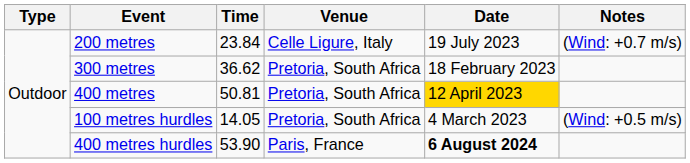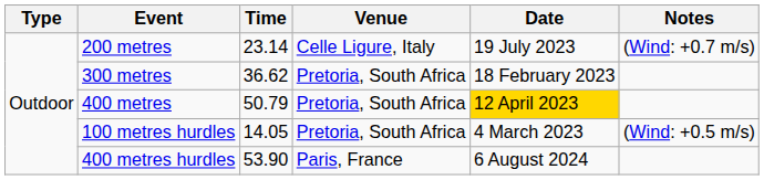 <table class="wikitable plainrowheaders">
 <tr>
 <th scope="col">Type</th>
 <th scope="col">Event</th>
 <th scope="col">Time</th>
 <th scope="col">Venue</th>
 <th scope="col">Date</th>
 <th scope="col">Notes</th>
 </tr>
 <tr>
 <td rowspan="5" style="text-align:center;">Outdoor</td>
 <td><a href='#'>200 metres</a></td>
-<td>23.84</td>
+<td>23.14</td>
 <td><a href='#'>Celle Ligure</a>, Italy</td>
 <td>19 July 2023</td>
 <td>(<a href='#'>Wind</a>: +0.7 m/s)</td>
 </tr>
 <tr>
 <td><a href='#'>300 metres</a></td>
 <td>36.62</td>
 <td><a href='#'>Pretoria</a>, South Africa</td>
 <td>18 February 2023</td>
 <td></td>
 </tr>
 <tr>
 <td><a href='#'>400 metres</a></td>
-<td>50.81</td>
+<td>50.79</td>
 <td><a href='#'>Pretoria</a>, South Africa</td>
 <td style="background: gold;">12 April 2023</td>
 <td></td>
 </tr>
 <tr>
 <td><a href='#'>100 metres hurdles</a></td>
 <td>14.05</td>
 <td><a href='#'>Pretoria</a>, South Africa</td>
 <td>4 March 2023</td>
 <td>(<a href='#'>Wind</a>: +0.5 m/s)</td>
 </tr>
 <tr>
 <td><a href='#'>400 metres hurdles</a></td>
 <td>53.90</td>
 <td><a href='#'>Paris</a>, France</td>
-<td><strong>6 August 2024</strong></td>
+<td>6 August 2024</td>
 <td></td>
 </tr>
 </table>
